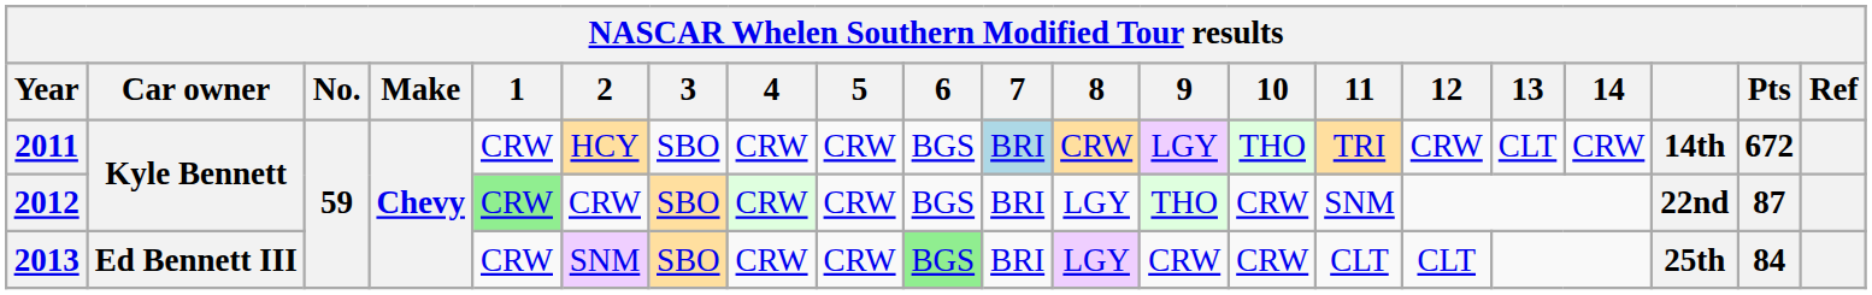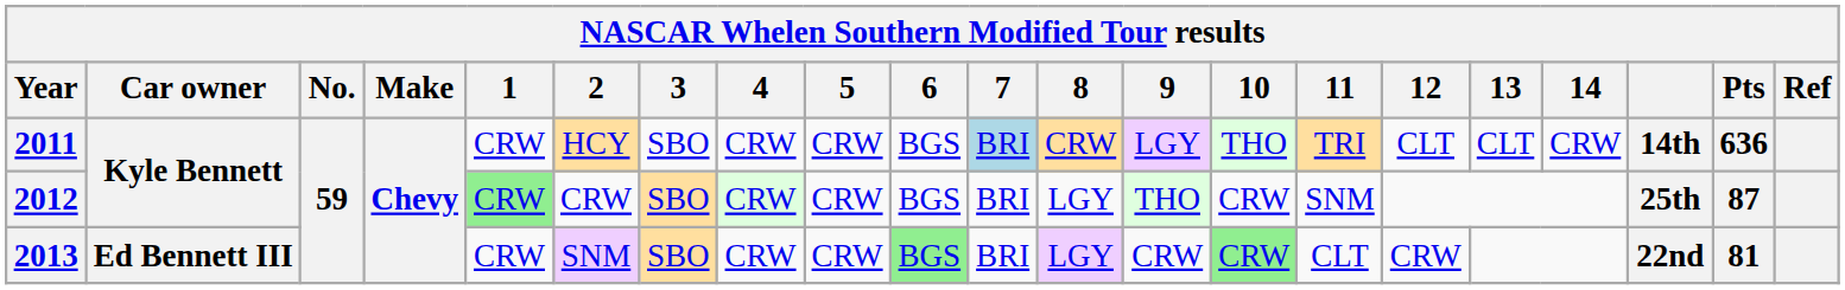 <table class="wikitable" style="text-align:center; font-size:75%">
 <tr>
 <th colspan=21><a href='#'>NASCAR Whelen Southern Modified Tour</a> results</th>
 </tr>
 <tr>
 <th>Year</th>
 <th>Car owner</th>
 <th>No.</th>
 <th>Make</th>
 <th>1</th>
 <th>2</th>
 <th>3</th>
 <th>4</th>
 <th>5</th>
 <th>6</th>
 <th>7</th>
 <th>8</th>
 <th>9</th>
 <th>10</th>
 <th>11</th>
 <th>12</th>
 <th>13</th>
 <th>14</th>
 <th></th>
 <th>Pts</th>
 <th>Ref</th>
 </tr>
 <tr>
 <th><a href='#'>2011</a></th>
 <th rowspan=2>Kyle Bennett</th>
 <th rowspan=3>59</th>
 <th rowspan=3><a href='#'>Chevy</a></th>
 <td><a href='#'>CRW</a></td>
 <td style="background:#FFDF9F;"><a href='#'>HCY</a><br></td>
 <td><a href='#'>SBO</a></td>
 <td><a href='#'>CRW</a></td>
 <td><a href='#'>CRW</a></td>
 <td><a href='#'>BGS</a></td>
 <td style="background: lightblue;"><a href='#'>BRI</a></td>
 <td style="background:#FFDF9F;"><a href='#'>CRW</a><br></td>
 <td style="background:#EFCFFF;"><a href='#'>LGY</a><br></td>
 <td style="background:#DFFFDF;"><a href='#'>THO</a><br></td>
 <td style="background:#FFDF9F;"><a href='#'>TRI</a><br></td>
-<td><a href='#'>CRW</a></td>
+<td><a href='#'>CLT</a></td>
 <td><a href='#'>CLT</a></td>
 <td><a href='#'>CRW</a></td>
 <th>14th</th>
-<th>672</th>
+<th>636</th>
 <th></th>
 </tr>
 <tr>
 <th><a href='#'>2012</a></th>
 <td style="background: lightgreen;"><a href='#'>CRW</a></td>
 <td><a href='#'>CRW</a></td>
 <td style="background:#FFDF9F;"><a href='#'>SBO</a><br></td>
 <td style="background:#DFFFDF;"><a href='#'>CRW</a><br></td>
 <td><a href='#'>CRW</a></td>
 <td><a href='#'>BGS</a></td>
 <td><a href='#'>BRI</a></td>
 <td><a href='#'>LGY</a></td>
 <td style="background:#DFFFDF;"><a href='#'>THO</a><br></td>
 <td><a href='#'>CRW</a></td>
 <td><a href='#'>SNM</a></td>
 <td colspan=3></td>
-<th>22nd</th>
+<th>25th</th>
 <th>87</th>
 <th></th>
 </tr>
 <tr>
 <th><a href='#'>2013</a></th>
 <th>Ed Bennett III</th>
 <td><a href='#'>CRW</a></td>
 <td style="background:#EFCFFF;"><a href='#'>SNM</a><br></td>
 <td style="background:#FFDF9F;"><a href='#'>SBO</a><br></td>
 <td><a href='#'>CRW</a></td>
 <td><a href='#'>CRW</a></td>
 <td style="background: lightgreen;"><a href='#'>BGS</a></td>
 <td><a href='#'>BRI</a></td>
 <td style="background:#EFCFFF;"><a href='#'>LGY</a><br></td>
 <td><a href='#'>CRW</a></td>
+<td style="background: lightgreen;"><a href='#'>CRW</a></td>
+<td><a href='#'>CLT</a></td>
 <td><a href='#'>CRW</a></td>
-<td><a href='#'>CLT</a></td>
-<td><a href='#'>CLT</a></td>
 <td colspan=2></td>
-<th>25th</th>
-<th>84</th>
+<th>22nd</th>
+<th>81</th>
 <th></th>
 </tr>
 </table>
